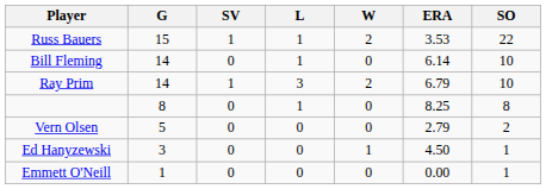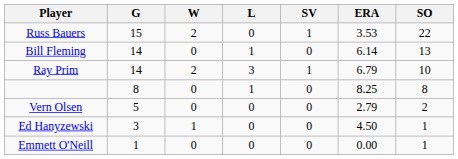 <table class="wikitable sortable">
 <tr>
 <th bgcolor="#DDDDFF" width="16%">Player</th>
 <th bgcolor="#DDDDFF" width="9%">G</th>
+<th bgcolor="#DDDDFF" width="9%">W</th>
+<th bgcolor="#DDDDFF" width="9%">L</th>
 <th bgcolor="#DDDDFF" width="9%">SV</th>
-<th bgcolor="#DDDDFF" width="9%">L</th>
-<th bgcolor="#DDDDFF" width="9%">W</th>
 <th bgcolor="#DDDDFF" width="9%">ERA</th>
 <th bgcolor="#DDDDFF" width="9%">SO</th>
 </tr>
 <tr align="center">
 <td><a href='#'>Russ Bauers</a></td>
 <td>15</td>
+<td>2</td>
+<td>0</td>
 <td>1</td>
-<td>1</td>
-<td>2</td>
 <td>3.53</td>
 <td>22</td>
 </tr>
 <tr align="center">
 <td><a href='#'>Bill Fleming</a></td>
 <td>14</td>
 <td>0</td>
 <td>1</td>
 <td>0</td>
 <td>6.14</td>
-<td>10</td>
+<td>13</td>
 </tr>
 <tr align="center">
 <td><a href='#'>Ray Prim</a></td>
 <td>14</td>
+<td>2</td>
+<td>3</td>
 <td>1</td>
-<td>3</td>
-<td>2</td>
 <td>6.79</td>
 <td>10</td>
 </tr>
 <tr align="center">
 <td></td>
 <td>8</td>
 <td>0</td>
 <td>1</td>
 <td>0</td>
 <td>8.25</td>
 <td>8</td>
 </tr>
 <tr align="center">
 <td><a href='#'>Vern Olsen</a></td>
 <td>5</td>
 <td>0</td>
 <td>0</td>
 <td>0</td>
 <td>2.79</td>
 <td>2</td>
 </tr>
 <tr align="center">
 <td><a href='#'>Ed Hanyzewski</a></td>
 <td>3</td>
+<td>1</td>
 <td>0</td>
 <td>0</td>
-<td>1</td>
 <td>4.50</td>
 <td>1</td>
 </tr>
 <tr align="center">
 <td><a href='#'>Emmett O'Neill</a></td>
 <td>1</td>
 <td>0</td>
 <td>0</td>
 <td>0</td>
 <td>0.00</td>
 <td>1</td>
 </tr>
 </table>
